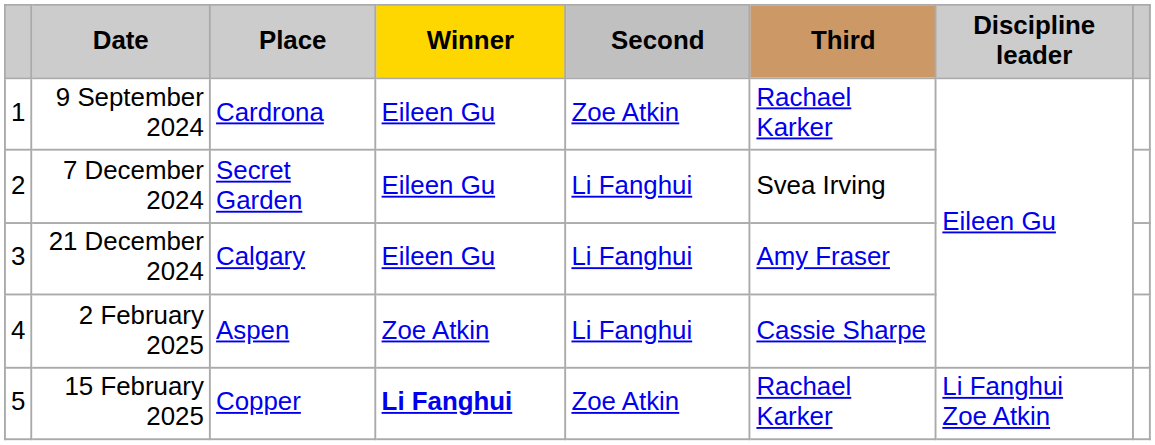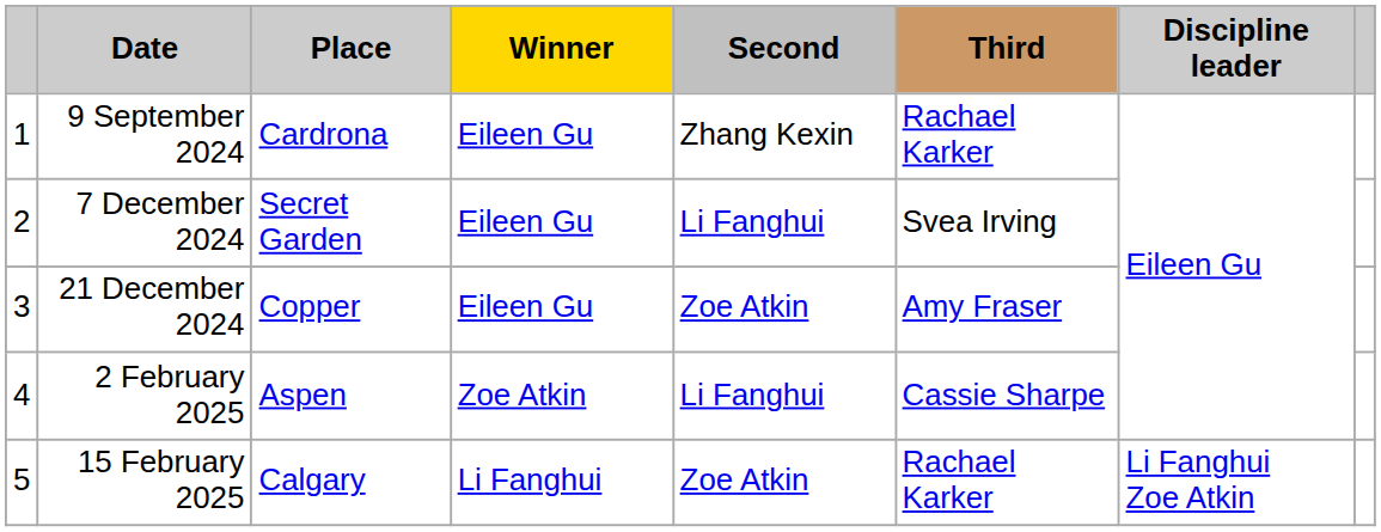 <table class="wikitable plainrowheaders" style="background:#fff; font-size:86%; line-height:16px; border:grey solid 1px; border-collapse:collapse;">
 <tr>
 <th scope="col" style="background:#ccc; width=10 px;"></th>
 <th scope="col" style="background:#ccc; width:135px;">Date</th>
 <th scope="col" style="background:#ccc; width:135px;">Place</th>
 <th scope="col" style="background:gold; width:185px;">Winner</th>
 <th scope="col" style="background:silver; width:185px;">Second</th>
 <th scope="col" style="background:#c96; width:185px;">Third</th>
 <th scope="col" style="background:#ccc; width:170px;">Discipline leader</th>
 <th scope="col" style="background:#ccc; width:10px;"></th>
 </tr>
 <tr>
 <td align="center">1</td>
 <td align="right">9 September 2024</td>
 <td> <a href='#'>Cardrona</a></td>
 <td> <a href='#'>Eileen Gu</a></td>
-<td> <a href='#'>Zoe Atkin</a></td>
+<td> Zhang Kexin</td>
 <td> <a href='#'>Rachael Karker</a></td>
 <td rowspan="4"> <a href='#'>Eileen Gu</a></td>
 <td></td>
 </tr>
 <tr>
 <td align="center">2</td>
 <td align="right">7 December 2024</td>
 <td> <a href='#'>Secret Garden</a></td>
 <td> <a href='#'>Eileen Gu</a></td>
 <td> <a href='#'>Li Fanghui</a></td>
 <td> Svea Irving</td>
 <td></td>
 </tr>
 <tr>
 <td align="center">3</td>
 <td align="right">21 December 2024</td>
-<td> <a href='#'>Calgary</a></td>
+<td> <a href='#'>Copper</a></td>
 <td> <a href='#'>Eileen Gu</a></td>
-<td> <a href='#'>Li Fanghui</a></td>
+<td> <a href='#'>Zoe Atkin</a></td>
 <td> <a href='#'>Amy Fraser</a></td>
 <td></td>
 </tr>
 <tr>
 <td align="center">4</td>
 <td align="right">2 February 2025</td>
 <td> <a href='#'>Aspen</a></td>
 <td> <a href='#'>Zoe Atkin</a></td>
 <td> <a href='#'>Li Fanghui</a></td>
 <td> <a href='#'>Cassie Sharpe</a></td>
 <td></td>
 </tr>
 <tr>
 <td align="center">5</td>
 <td align="right">15 February 2025</td>
-<td> <a href='#'>Copper</a></td>
-<td><strong> <a href='#'>Li Fanghui</a></strong></td>
+<td> <a href='#'>Calgary</a></td>
+<td> <a href='#'>Li Fanghui</a></td>
 <td> <a href='#'>Zoe Atkin</a></td>
 <td> <a href='#'>Rachael Karker</a></td>
 <td> <a href='#'>Li Fanghui</a><br>  <a href='#'>Zoe Atkin</a></td>
 <td></td>
 </tr>
 </table>
